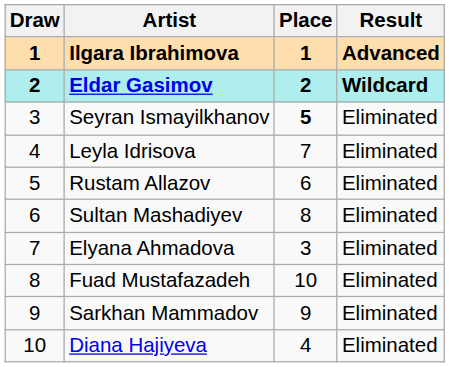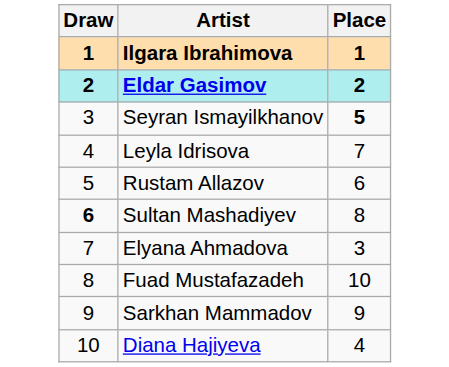 <table class="sortable wikitable" style="margin: 1em auto 1em auto; text-align:center">
 <tr>
 <th>Draw</th>
 <th>Artist</th>
 <th>Place</th>
-<th>Result</th>
 </tr>
 <tr style="font-weight:bold; background:navajowhite;">
 <td>1</td>
 <td align="left">Ilgara Ibrahimova</td>
 <td>1</td>
-<td align="left">Advanced</td>
 </tr>
 <tr style="font-weight:bold; background:paleturquoise;">
 <td>2</td>
 <td align="left"><a href='#'>Eldar Gasimov</a></td>
 <td>2</td>
-<td align="left">Wildcard</td>
 </tr>
 <tr>
 <td>3</td>
 <td align="left">Seyran Ismayilkhanov</td>
 <td><strong>5</strong></td>
-<td align="left">Eliminated</td>
 </tr>
 <tr>
 <td>4</td>
 <td align="left">Leyla Idrisova</td>
 <td>7</td>
-<td align="left">Eliminated</td>
 </tr>
 <tr>
 <td>5</td>
 <td align="left">Rustam Allazov</td>
 <td>6</td>
-<td align="left">Eliminated</td>
 </tr>
 <tr>
-<td>6</td>
+<td><strong>6</strong></td>
 <td align="left">Sultan Mashadiyev</td>
 <td>8</td>
-<td align="left">Eliminated</td>
 </tr>
 <tr>
 <td>7</td>
 <td align="left">Elyana Ahmadova</td>
 <td>3</td>
-<td align="left">Eliminated</td>
 </tr>
 <tr>
 <td>8</td>
 <td align="left">Fuad Mustafazadeh</td>
 <td>10</td>
-<td align="left">Eliminated</td>
 </tr>
 <tr>
 <td>9</td>
 <td align="left">Sarkhan Mammadov</td>
 <td>9</td>
-<td align="left">Eliminated</td>
 </tr>
 <tr>
 <td>10</td>
 <td align="left"><a href='#'>Diana Hajiyeva</a></td>
 <td>4</td>
-<td align="left">Eliminated</td>
 </tr>
 </table>
